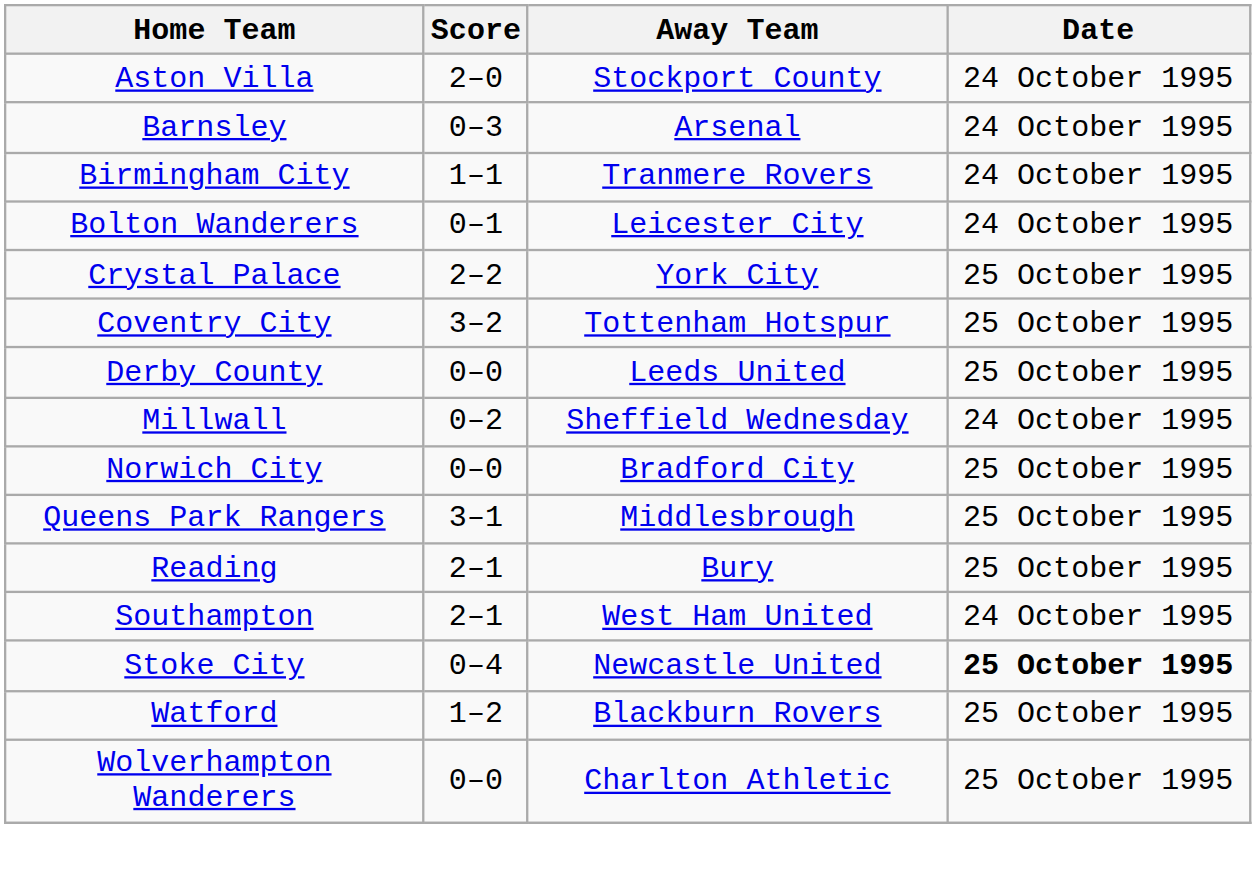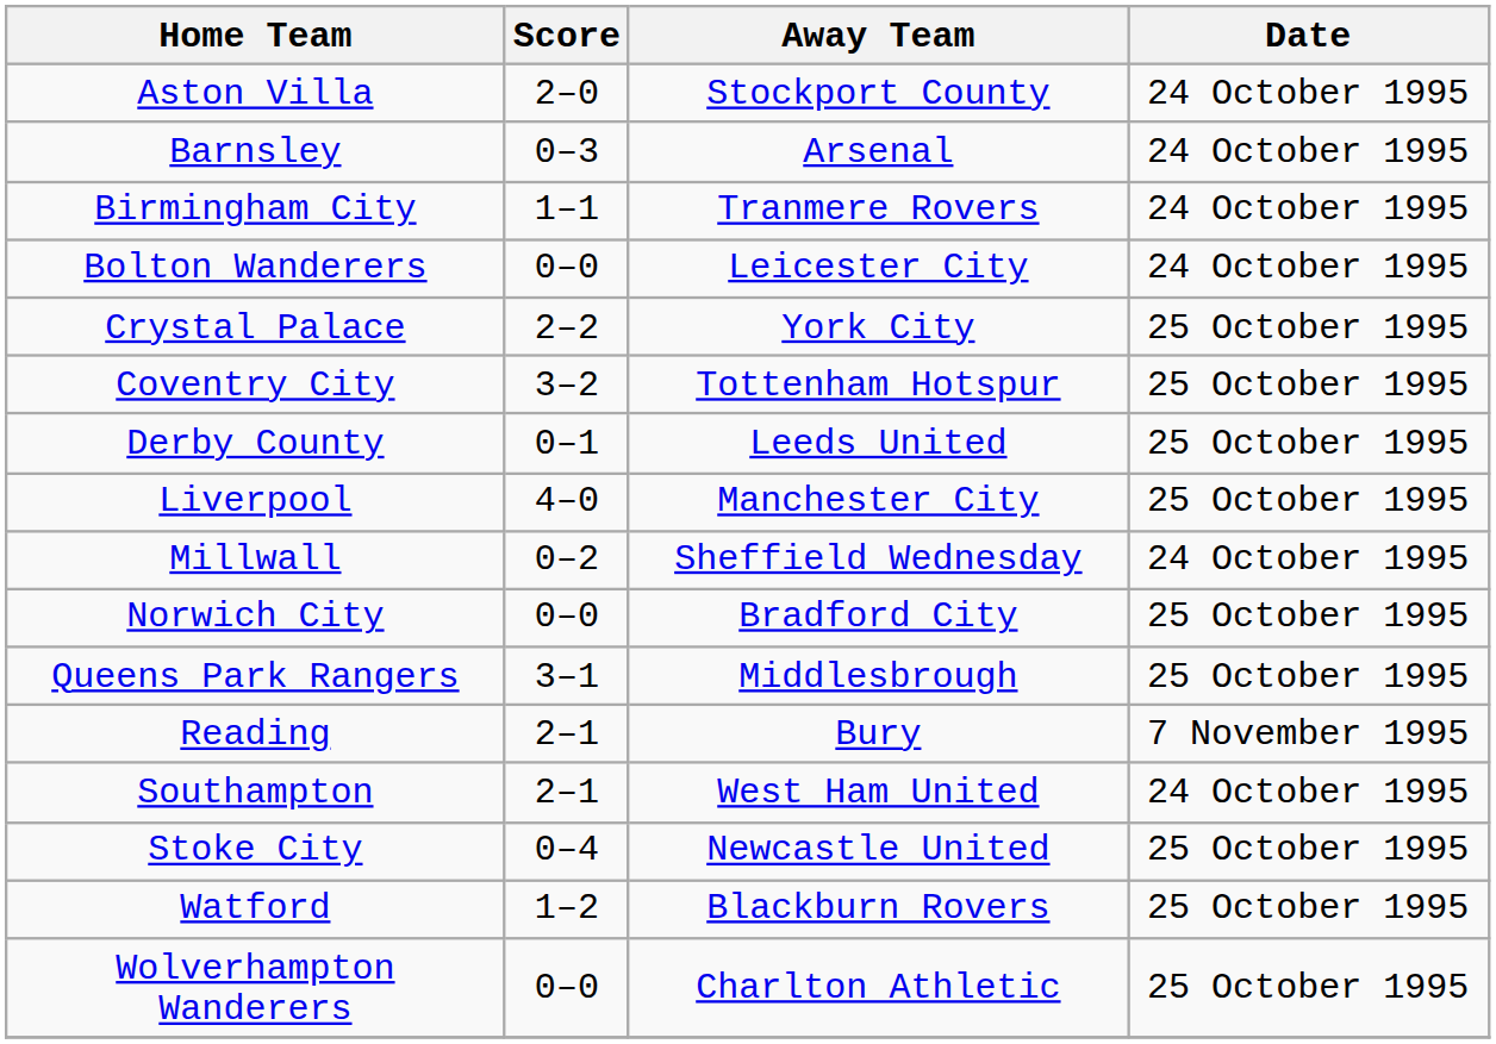 <table class="wikitable" style="text-align: center">
 <tr>
 <th width=175>Home Team</th>
 <th width=20>Score</th>
 <th width=175>Away Team</th>
 <th width= 125>Date</th>
 </tr>
 <tr>
 <td><a href='#'>Aston Villa</a></td>
 <td>2–0</td>
 <td><a href='#'>Stockport County</a></td>
 <td>24 October 1995</td>
 </tr>
 <tr>
 <td><a href='#'>Barnsley</a></td>
 <td>0–3</td>
 <td><a href='#'>Arsenal</a></td>
 <td>24 October 1995</td>
 </tr>
 <tr>
 <td><a href='#'>Birmingham City</a></td>
 <td>1–1</td>
 <td><a href='#'>Tranmere Rovers</a></td>
 <td>24 October 1995</td>
 </tr>
 <tr>
 <td><a href='#'>Bolton Wanderers</a></td>
-<td>0–1</td>
+<td>0–0</td>
 <td><a href='#'>Leicester City</a></td>
 <td>24 October 1995</td>
 </tr>
 <tr>
 <td><a href='#'>Crystal Palace</a></td>
 <td>2–2</td>
 <td><a href='#'>York City</a></td>
 <td>25 October 1995</td>
 </tr>
 <tr>
 <td><a href='#'>Coventry City</a></td>
 <td>3–2</td>
 <td><a href='#'>Tottenham Hotspur</a></td>
 <td>25 October 1995</td>
 </tr>
 <tr>
 <td><a href='#'>Derby County</a></td>
-<td>0–0</td>
+<td>0–1</td>
 <td><a href='#'>Leeds United</a></td>
+<td>25 October 1995</td>
+</tr>
+<tr>
+<td><a href='#'>Liverpool</a></td>
+<td>4–0</td>
+<td><a href='#'>Manchester City</a></td>
 <td>25 October 1995</td>
 </tr>
 <tr>
 <td><a href='#'>Millwall</a></td>
 <td>0–2</td>
 <td><a href='#'>Sheffield Wednesday</a></td>
 <td>24 October 1995</td>
 </tr>
 <tr>
 <td><a href='#'>Norwich City</a></td>
 <td>0–0</td>
 <td><a href='#'>Bradford City</a></td>
 <td>25 October 1995</td>
 </tr>
 <tr>
 <td><a href='#'>Queens Park Rangers</a></td>
 <td>3–1</td>
 <td><a href='#'>Middlesbrough</a></td>
 <td>25 October 1995</td>
 </tr>
 <tr>
 <td><a href='#'>Reading</a></td>
 <td>2–1</td>
 <td><a href='#'>Bury</a></td>
-<td>25 October 1995</td>
+<td>7 November 1995</td>
 </tr>
 <tr>
 <td><a href='#'>Southampton</a></td>
 <td>2–1</td>
 <td><a href='#'>West Ham United</a></td>
 <td>24 October 1995</td>
 </tr>
 <tr>
 <td><a href='#'>Stoke City</a></td>
 <td>0–4</td>
 <td><a href='#'>Newcastle United</a></td>
-<td><strong>25 October 1995</strong></td>
+<td>25 October 1995</td>
 </tr>
 <tr>
 <td><a href='#'>Watford</a></td>
 <td>1–2</td>
 <td><a href='#'>Blackburn Rovers</a></td>
 <td>25 October 1995</td>
 </tr>
 <tr>
 <td><a href='#'>Wolverhampton Wanderers</a></td>
 <td>0–0</td>
 <td><a href='#'>Charlton Athletic</a></td>
 <td>25 October 1995</td>
 </tr>
 <tr>
 </tr>
 </table>
